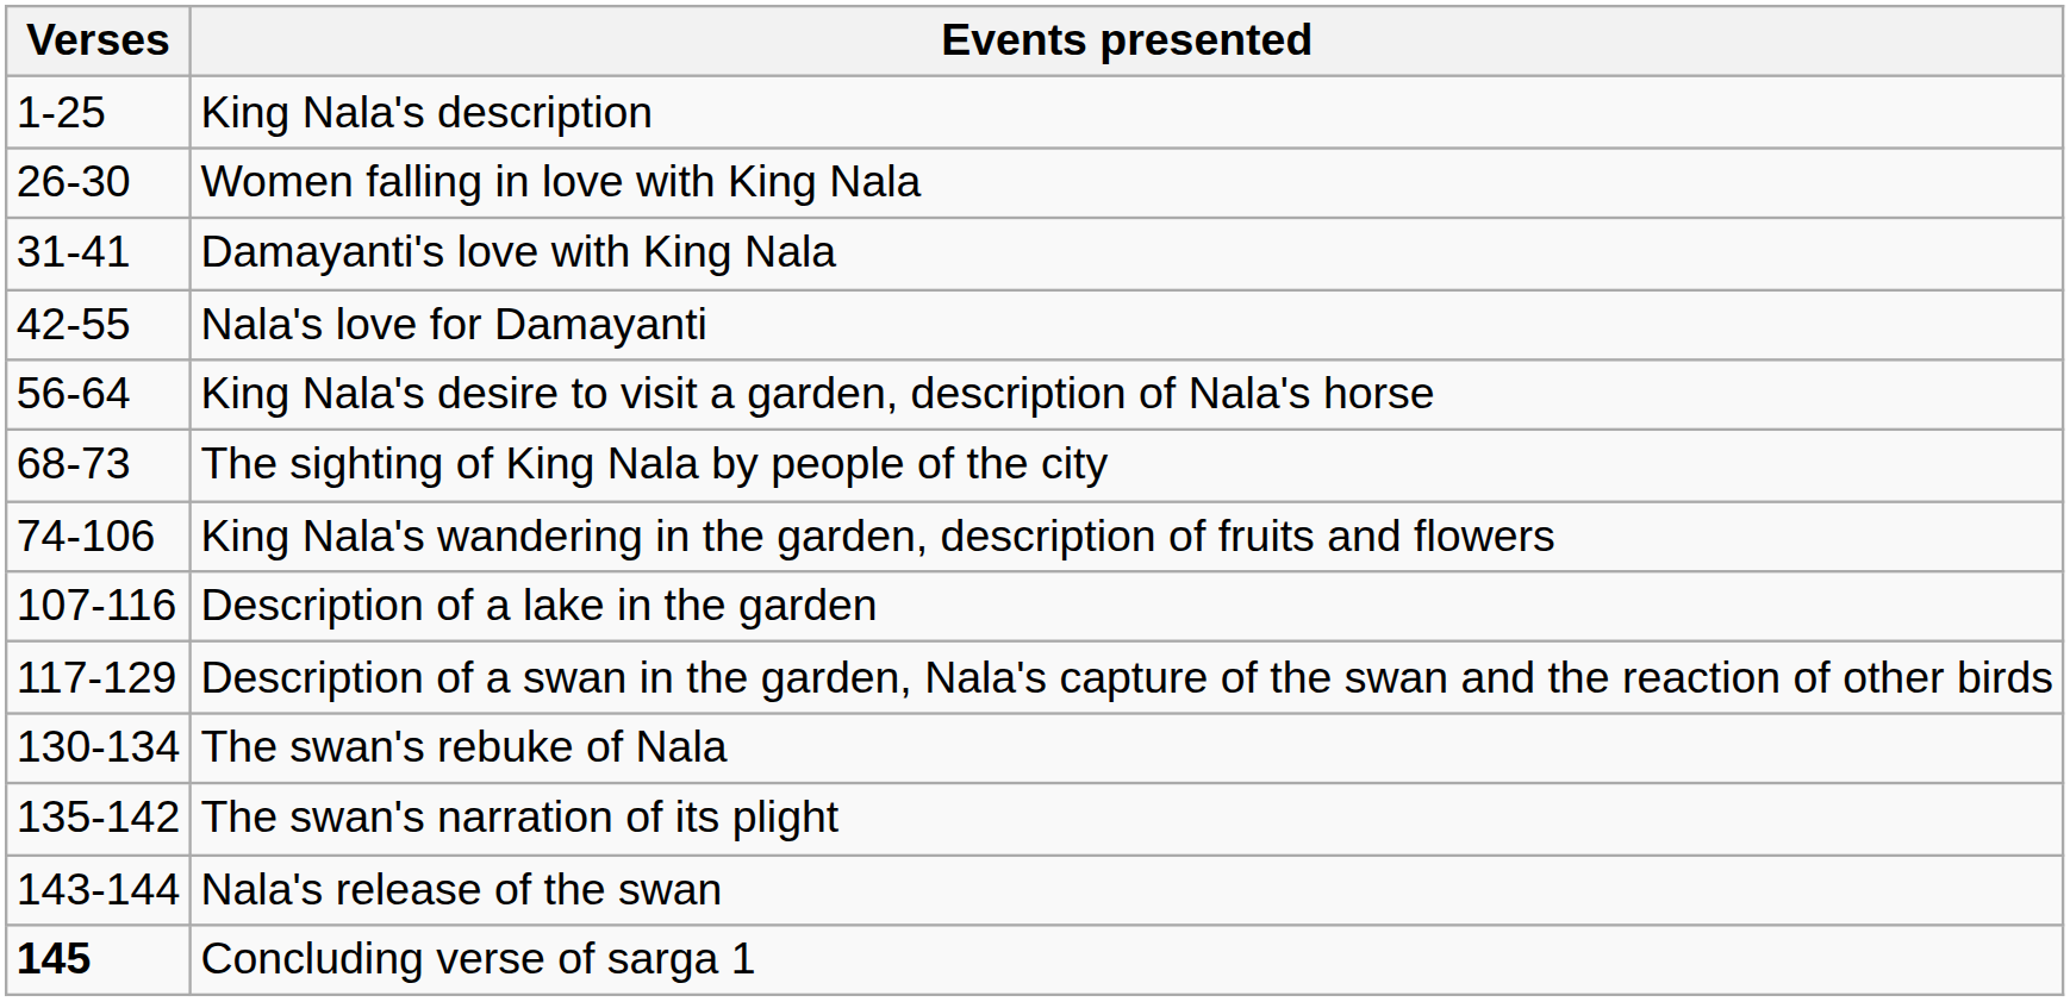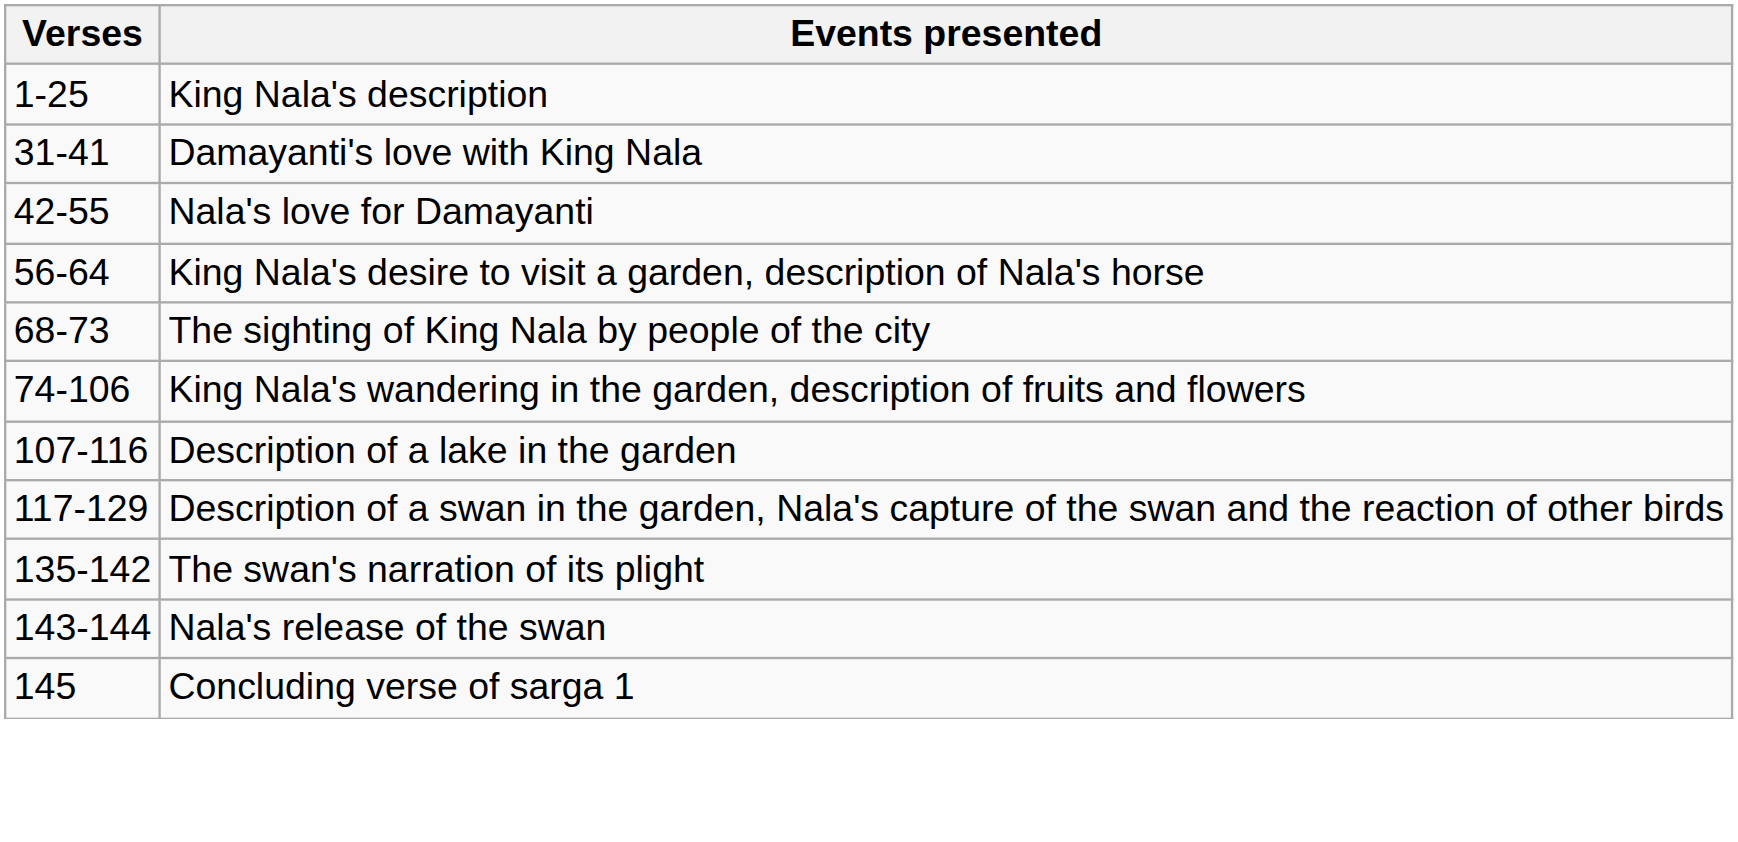 <table class="wikitable">
 <tr>
 <th>Verses</th>
 <th>Events presented</th>
 </tr>
 <tr>
 <td>1-25</td>
 <td>King Nala's description</td>
-</tr>
-<tr>
-<td>26-30</td>
-<td>Women falling in love with King Nala</td>
 </tr>
 <tr>
 <td>31-41</td>
 <td>Damayanti's love with King Nala</td>
 </tr>
 <tr>
 <td>42-55</td>
 <td>Nala's love for Damayanti</td>
 </tr>
 <tr>
 <td>56-64</td>
 <td>King Nala's desire to visit a garden, description of Nala's horse</td>
 </tr>
 <tr>
 <td>68-73</td>
 <td>The sighting of King Nala by people of the city</td>
 </tr>
 <tr>
 <td>74-106</td>
 <td>King Nala's wandering in the garden, description of fruits and flowers</td>
 </tr>
 <tr>
 <td>107-116</td>
 <td>Description of a lake in the garden</td>
 </tr>
 <tr>
 <td>117-129</td>
 <td>Description of a swan in the garden, Nala's capture of the swan and the reaction of other birds</td>
 </tr>
 <tr>
-<td>130-134</td>
-<td>The swan's rebuke of Nala</td>
-</tr>
-<tr>
 <td>135-142</td>
 <td>The swan's narration of its plight</td>
 </tr>
 <tr>
 <td>143-144</td>
 <td>Nala's release of the swan</td>
 </tr>
 <tr>
-<td><strong>145</strong></td>
+<td>145</td>
 <td>Concluding verse of sarga 1</td>
 </tr>
 </table>
